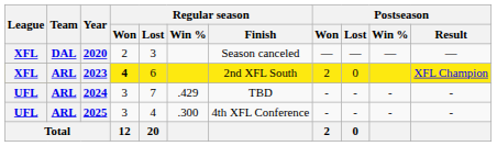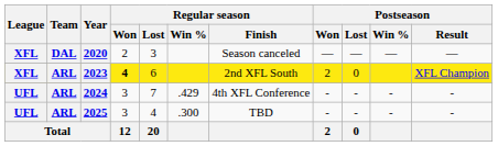 <table class="wikitable" style="font-size: 95%; text-align:center;">
 <tr>
 <th rowspan="2">League</th>
 <th rowspan="2">Team</th>
 <th rowspan="2">Year</th>
 <th colspan="4">Regular season</th>
 <th colspan="4">Postseason</th>
 </tr>
 <tr>
 <th>Won</th>
 <th>Lost</th>
 <th>Win %</th>
 <th>Finish</th>
 <th>Won</th>
 <th>Lost</th>
 <th>Win %</th>
 <th>Result</th>
 </tr>
 <tr>
 <th><a href='#'>XFL</a></th>
 <th><a href='#'>DAL</a></th>
 <th><a href='#'>2020</a></th>
 <td>2</td>
 <td>3</td>
 <td></td>
 <td>Season canceled</td>
 <td>—</td>
 <td>—</td>
 <td>—</td>
 <td>—</td>
 </tr>
 <tr ! style="background:#FDE910;">
 <th><a href='#'>XFL</a></th>
 <th><a href='#'>ARL</a></th>
 <th><a href='#'>2023</a></th>
 <td><strong>4</strong></td>
 <td>6</td>
 <td></td>
 <td>2nd XFL South</td>
 <td>2</td>
 <td>0</td>
 <td></td>
 <td><a href='#'>XFL Champion</a></td>
 </tr>
 <tr>
 <th><a href='#'>UFL</a></th>
 <th><a href='#'>ARL</a></th>
 <th><a href='#'>2024</a></th>
 <td>3</td>
 <td>7</td>
 <td>.429</td>
-<td>TBD</td>
+<td>4th XFL Conference</td>
 <td>-</td>
 <td>-</td>
 <td>-</td>
 <td>-</td>
 </tr>
 <tr>
 <th><a href='#'>UFL</a></th>
 <th><a href='#'>ARL</a></th>
 <th><a href='#'>2025</a></th>
 <td>3</td>
 <td>4</td>
 <td>.300</td>
-<td>4th XFL Conference</td>
+<td>TBD</td>
 <td>-</td>
 <td>-</td>
 <td>-</td>
 <td>-</td>
 </tr>
 <tr>
 <th colspan="3">Total</th>
 <th>12</th>
 <th>20</th>
 <th></th>
 <th></th>
 <th>2</th>
 <th>0</th>
 <th></th>
 <th></th>
 </tr>
 </table>
